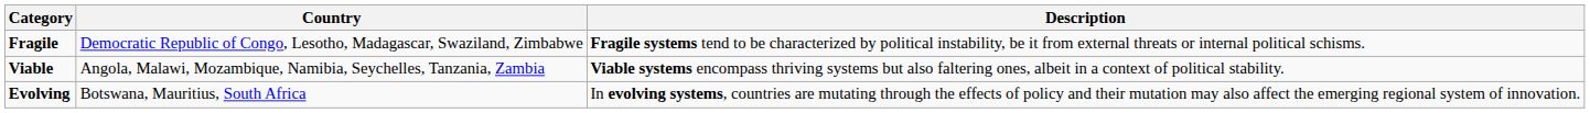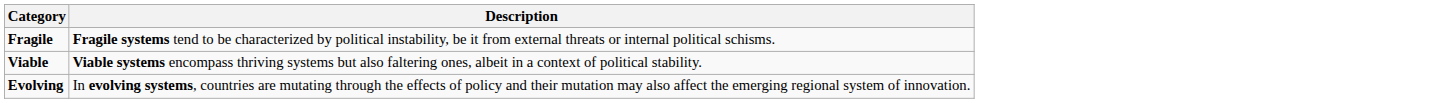 <table class="wikitable">
 <tr>
 <th>Category</th>
-<th>Country</th>
 <th>Description</th>
 </tr>
 <tr>
 <td><strong>Fragile</strong></td>
-<td><a href='#'>Democratic Republic of Congo</a>, Lesotho, Madagascar, Swaziland, Zimbabwe</td>
 <td><strong>Fragile systems</strong> tend to be characterized by political instability, be it from external threats or internal political schisms.</td>
 </tr>
 <tr>
 <td><strong>Viable</strong></td>
-<td>Angola, Malawi, Mozambique, Namibia, Seychelles, Tanzania, <a href='#'>Zambia</a></td>
 <td><strong>Viable systems</strong> encompass thriving systems but also faltering ones, albeit in a context of political stability.</td>
 </tr>
 <tr>
 <td><strong>Evolving</strong></td>
-<td>Botswana, Mauritius, <a href='#'>South Africa</a></td>
 <td>In <strong>evolving systems</strong>, countries are mutating through the effects of policy and their mutation may also affect the emerging regional system of innovation.</td>
 </tr>
 </table>
